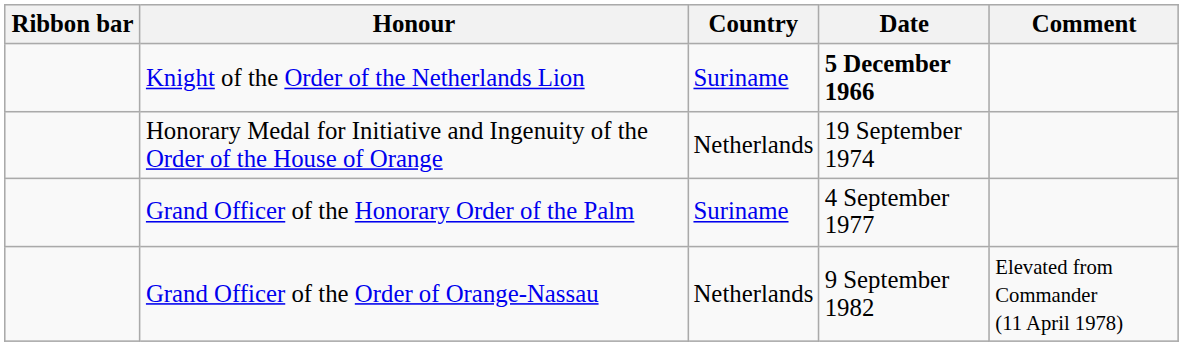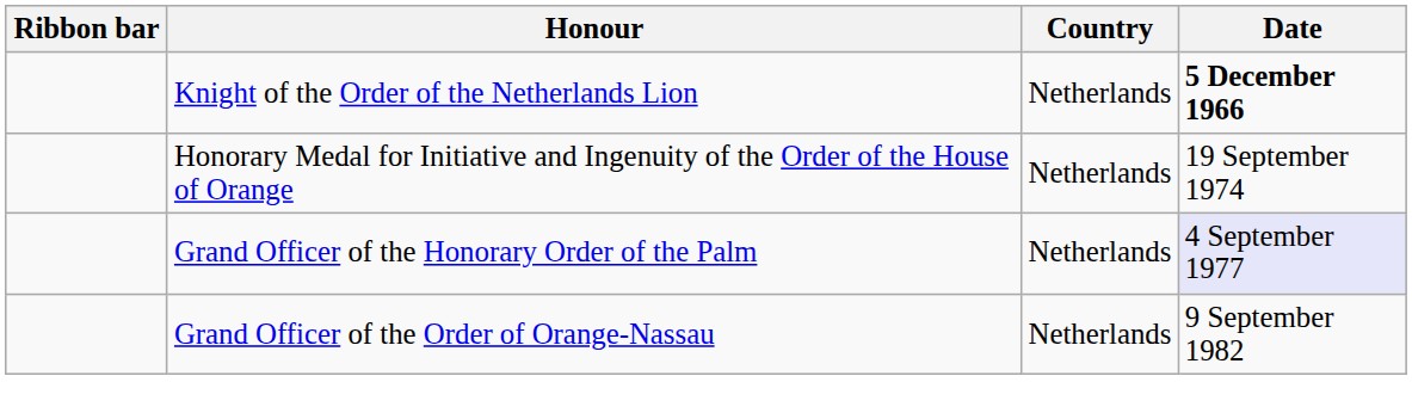 <table class="wikitable" style="width:60%;">
 <tr>
 <th style="width:80px;">Ribbon bar</th>
 <th>Honour</th>
 <th>Country</th>
 <th>Date</th>
-<th>Comment</th>
 </tr>
 <tr>
 <td></td>
 <td><a href='#'>Knight</a> of the <a href='#'>Order of the Netherlands Lion</a></td>
-<td><a href='#'>Suriname</a></td>
+<td>Netherlands</td>
 <td><strong>5 December 1966</strong></td>
-<td></td>
 </tr>
 <tr>
 <td></td>
 <td>Honorary Medal for Initiative and Ingenuity of the <a href='#'>Order of the House of Orange</a></td>
 <td>Netherlands</td>
 <td>19 September 1974</td>
-<td></td>
 </tr>
 <tr>
 <td></td>
 <td><a href='#'>Grand Officer</a> of the <a href='#'>Honorary Order of the Palm</a></td>
-<td><a href='#'>Suriname</a></td>
-<td>4 September 1977</td>
-<td></td>
+<td>Netherlands</td>
+<td style="background: lavender;">4 September 1977</td>
 </tr>
 <tr>
 <td></td>
 <td><a href='#'>Grand Officer</a> of the <a href='#'>Order of Orange-Nassau</a></td>
 <td>Netherlands</td>
 <td>9 September 1982</td>
-<td><small>Elevated from Commander <br> (11 April 1978)</small></td>
 </tr>
 </table>
